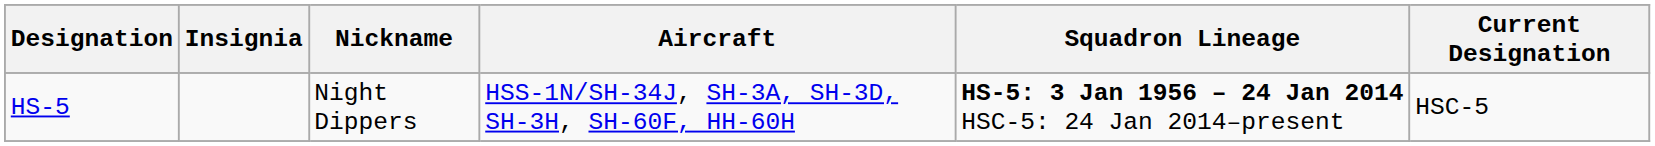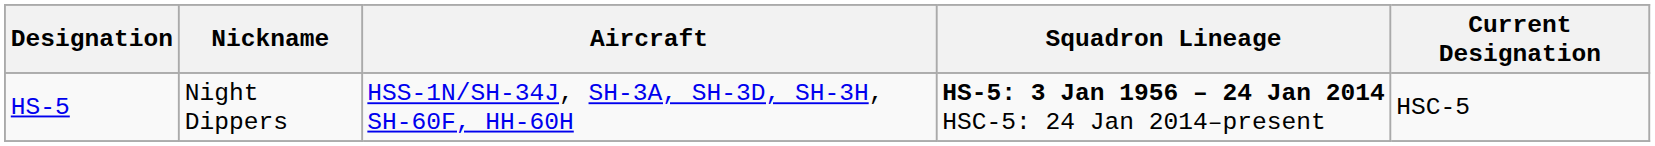 <table class="wikitable">
 <tr>
 <th>Designation</th>
-<th>Insignia</th>
 <th>Nickname</th>
 <th>Aircraft</th>
 <th>Squadron Lineage</th>
 <th>Current Designation</th>
 </tr>
 <tr>
 <td><a href='#'>HS-5</a></td>
-<td></td>
 <td>Night Dippers</td>
 <td><a href='#'>HSS-1N/SH-34J</a>, <a href='#'>SH-3A, SH-3D, SH-3H</a>, <a href='#'>SH-60F, HH-60H</a></td>
 <td style="white-space: nowrap;"><strong>HS-5: 3 Jan 1956 – 24 Jan 2014</strong><br>HSC-5: 24 Jan 2014–present</td>
 <td>HSC-5</td>
 </tr>
 </table>
